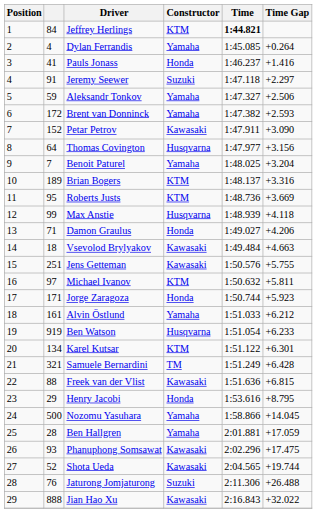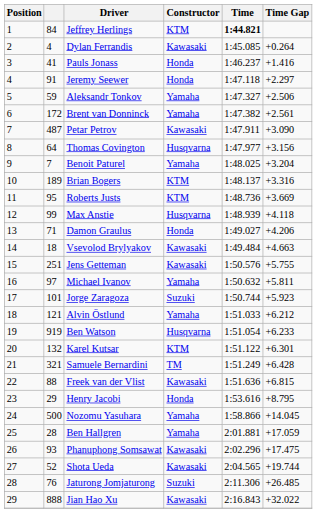 <table class="wikitable" style="font-size:95%;">
 <tr>
 <th>Position</th>
 <th></th>
 <th>Driver</th>
 <th>Constructor</th>
 <th>Time</th>
 <th>Time Gap</th>
 </tr>
 <tr>
 <td>1</td>
 <td>84</td>
 <td> <a href='#'>Jeffrey Herlings</a></td>
 <td><a href='#'>KTM</a></td>
 <td><strong>1:44.821</strong></td>
 <td></td>
 </tr>
 <tr>
 <td>2</td>
 <td>4</td>
 <td> <a href='#'>Dylan Ferrandis</a></td>
-<td><a href='#'>Yamaha</a></td>
+<td><a href='#'>Kawasaki</a></td>
 <td>1:45.085</td>
 <td>+0.264</td>
 </tr>
 <tr>
 <td>3</td>
 <td>41</td>
 <td> <a href='#'>Pauls Jonass</a></td>
 <td><a href='#'>Honda</a></td>
 <td>1:46.237</td>
 <td>+1.416</td>
 </tr>
 <tr>
 <td>4</td>
 <td>91</td>
 <td> <a href='#'>Jeremy Seewer</a></td>
-<td><a href='#'>Suzuki</a></td>
+<td><a href='#'>Honda</a></td>
 <td>1:47.118</td>
 <td>+2.297</td>
 </tr>
 <tr>
 <td>5</td>
 <td>59</td>
 <td> <a href='#'>Aleksandr Tonkov</a></td>
 <td><a href='#'>Yamaha</a></td>
 <td>1:47.327</td>
 <td>+2.506</td>
 </tr>
 <tr>
 <td>6</td>
 <td>172</td>
 <td> <a href='#'>Brent van Donninck</a></td>
 <td><a href='#'>Yamaha</a></td>
 <td>1:47.382</td>
-<td>+2.593</td>
+<td>+2.561</td>
 </tr>
 <tr>
 <td>7</td>
-<td>152</td>
+<td>487</td>
 <td> <a href='#'>Petar Petrov</a></td>
 <td><a href='#'>Kawasaki</a></td>
 <td>1:47.911</td>
 <td>+3.090</td>
 </tr>
 <tr>
 <td>8</td>
 <td>64</td>
 <td> <a href='#'>Thomas Covington</a></td>
 <td><a href='#'>Husqvarna</a></td>
 <td>1:47.977</td>
 <td>+3.156</td>
 </tr>
 <tr>
 <td>9</td>
 <td>7</td>
 <td> <a href='#'>Benoit Paturel</a></td>
 <td><a href='#'>Yamaha</a></td>
 <td>1:48.025</td>
 <td>+3.204</td>
 </tr>
 <tr>
 <td>10</td>
 <td>189</td>
 <td> <a href='#'>Brian Bogers</a></td>
 <td><a href='#'>KTM</a></td>
 <td>1:48.137</td>
 <td>+3.316</td>
 </tr>
 <tr>
 <td>11</td>
 <td>95</td>
 <td> <a href='#'>Roberts Justs</a></td>
 <td><a href='#'>KTM</a></td>
 <td>1:48.736</td>
 <td>+3.669</td>
 </tr>
 <tr>
 <td>12</td>
 <td>99</td>
 <td> <a href='#'>Max Anstie</a></td>
 <td><a href='#'>Husqvarna</a></td>
 <td>1:48.939</td>
 <td>+4.118</td>
 </tr>
 <tr>
 <td>13</td>
 <td>71</td>
 <td> <a href='#'>Damon Graulus</a></td>
 <td><a href='#'>Honda</a></td>
 <td>1:49.027</td>
 <td>+4.206</td>
 </tr>
 <tr>
 <td>14</td>
 <td>18</td>
 <td> <a href='#'>Vsevolod Brylyakov</a></td>
 <td><a href='#'>Kawasaki</a></td>
 <td>1:49.484</td>
 <td>+4.663</td>
 </tr>
 <tr>
 <td>15</td>
 <td>251</td>
 <td> <a href='#'>Jens Getteman</a></td>
 <td><a href='#'>Kawasaki</a></td>
 <td>1:50.576</td>
 <td>+5.755</td>
 </tr>
 <tr>
 <td>16</td>
 <td>97</td>
 <td> <a href='#'>Michael Ivanov</a></td>
-<td><a href='#'>KTM</a></td>
+<td><a href='#'>Yamaha</a></td>
 <td>1:50.632</td>
 <td>+5.811</td>
 </tr>
 <tr>
 <td>17</td>
-<td>171</td>
+<td>101</td>
 <td> <a href='#'>Jorge Zaragoza</a></td>
-<td><a href='#'>Honda</a></td>
+<td><a href='#'>Suzuki</a></td>
 <td>1:50.744</td>
 <td>+5.923</td>
 </tr>
 <tr>
 <td>18</td>
-<td>161</td>
+<td>121</td>
 <td> <a href='#'>Alvin Östlund</a></td>
 <td><a href='#'>Yamaha</a></td>
 <td>1:51.033</td>
 <td>+6.212</td>
 </tr>
 <tr>
 <td>19</td>
 <td>919</td>
 <td> <a href='#'>Ben Watson</a></td>
 <td><a href='#'>Husqvarna</a></td>
 <td>1:51.054</td>
 <td>+6.233</td>
 </tr>
 <tr>
 <td>20</td>
-<td>134</td>
+<td>132</td>
 <td> <a href='#'>Karel Kutsar</a></td>
 <td><a href='#'>KTM</a></td>
 <td>1:51.122</td>
 <td>+6.301</td>
 </tr>
 <tr>
 <td>21</td>
 <td>321</td>
 <td> <a href='#'>Samuele Bernardini</a></td>
 <td><a href='#'>TM</a></td>
 <td>1:51.249</td>
 <td>+6.428</td>
 </tr>
 <tr>
 <td>22</td>
 <td>88</td>
 <td> <a href='#'>Freek van der Vlist</a></td>
 <td><a href='#'>Kawasaki</a></td>
 <td>1:51.636</td>
 <td>+6.815</td>
 </tr>
 <tr>
 <td>23</td>
 <td>29</td>
 <td> <a href='#'>Henry Jacobi</a></td>
 <td><a href='#'>Honda</a></td>
 <td>1:53.616</td>
 <td>+8.795</td>
 </tr>
 <tr>
 <td>24</td>
 <td>500</td>
 <td> <a href='#'>Nozomu Yasuhara</a></td>
 <td><a href='#'>Yamaha</a></td>
 <td>1:58.866</td>
 <td>+14.045</td>
 </tr>
 <tr>
 <td>25</td>
 <td>28</td>
 <td> <a href='#'>Ben Hallgren</a></td>
 <td><a href='#'>Yamaha</a></td>
 <td>2:01.881</td>
 <td>+17.059</td>
 </tr>
 <tr>
 <td>26</td>
 <td>93</td>
 <td> <a href='#'>Phanuphong Somsawat</a></td>
 <td><a href='#'>Kawasaki</a></td>
 <td>2:02.296</td>
 <td>+17.475</td>
 </tr>
 <tr>
 <td>27</td>
 <td>52</td>
 <td> <a href='#'>Shota Ueda</a></td>
 <td><a href='#'>Kawasaki</a></td>
 <td>2:04.565</td>
 <td>+19.744</td>
 </tr>
 <tr>
 <td>28</td>
 <td>76</td>
 <td> <a href='#'>Jaturong Jomjaturong</a></td>
 <td><a href='#'>Suzuki</a></td>
 <td>2:11.306</td>
-<td>+26.488</td>
+<td>+26.485</td>
 </tr>
 <tr>
 <td>29</td>
 <td>888</td>
 <td> <a href='#'>Jian Hao Xu</a></td>
 <td><a href='#'>Kawasaki</a></td>
 <td>2:16.843</td>
 <td>+32.022</td>
 </tr>
 <tr>
 </tr>
 </table>
